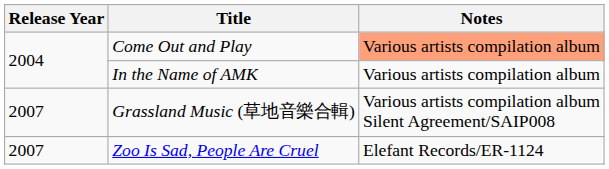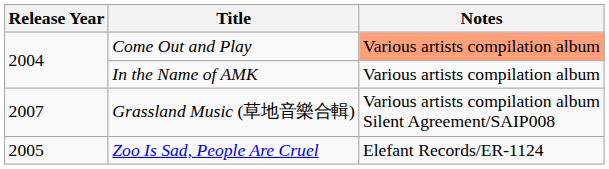 <table class="wikitable">
 <tr>
 <th>Release Year</th>
 <th>Title</th>
 <th>Notes</th>
 </tr>
 <tr>
 <td rowspan="2">2004</td>
 <td><em>Come Out and Play</em></td>
 <td style="background: lightsalmon;">Various artists compilation album</td>
 </tr>
 <tr>
 <td><em>In the Name of AMK</em></td>
 <td>Various artists compilation album</td>
 </tr>
 <tr>
 <td>2007</td>
 <td><em>Grassland Music</em> (草地音樂合輯)</td>
 <td>Various artists compilation album<br>Silent Agreement/SAIP008</td>
 </tr>
 <tr>
-<td>2007</td>
+<td>2005</td>
 <td><em><a href='#'>Zoo Is Sad, People Are Cruel</a></em></td>
 <td>Elefant Records/ER-1124</td>
 </tr>
 </table>
